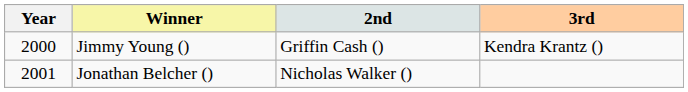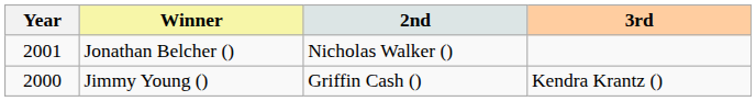 <table class="wikitable" width=100%>
 <tr>
 <th width=10%>Year</th>
 <th style="background-color: #F7F6A8;" width=30%>Winner</th>
 <th style="background-color: #DCE5E5;" width=30%>2nd</th>
 <th style="background-color: #FFCDA0;" width=30%>3rd</th>
 </tr>
 <tr>
+<td align=center>2001 </td>
+<td>Jonathan Belcher ()</td>
+<td>Nicholas Walker ()</td>
+<td></td>
+</tr>
+<tr>
 <td align=center>2000 </td>
 <td>Jimmy Young ()</td>
 <td>Griffin Cash ()</td>
 <td>Kendra Krantz ()</td>
 </tr>
-<tr>
-<td align=center>2001 </td>
-<td>Jonathan Belcher ()</td>
-<td>Nicholas Walker ()</td>
-<td></td>
-</tr>
 </table>
